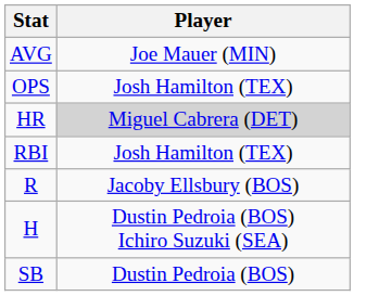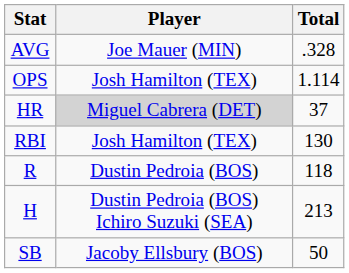 <table class="wikitable" style="text-align:center;">
 <tr>
 <th style="width:15%">Stat</th>
 <th>Player</th>
+<th style="width:15%">Total</th>
 </tr>
 <tr>
 <td><a href='#'>AVG</a></td>
 <td><a href='#'>Joe Mauer</a> (<a href='#'>MIN</a>)</td>
+<td>.328</td>
 </tr>
 <tr>
 <td><a href='#'>OPS</a></td>
 <td><a href='#'>Josh Hamilton</a> (<a href='#'>TEX</a>)</td>
+<td>1.114</td>
 </tr>
 <tr>
 <td><a href='#'>HR</a></td>
 <td style="background: lightgrey;"><a href='#'>Miguel Cabrera</a> (<a href='#'>DET</a>)</td>
+<td>37</td>
 </tr>
 <tr>
 <td><a href='#'>RBI</a></td>
 <td><a href='#'>Josh Hamilton</a> (<a href='#'>TEX</a>)</td>
+<td>130</td>
 </tr>
 <tr>
 <td><a href='#'>R</a></td>
-<td><a href='#'>Jacoby Ellsbury</a> (<a href='#'>BOS</a>)</td>
+<td><a href='#'>Dustin Pedroia</a> (<a href='#'>BOS</a>)</td>
+<td>118</td>
 </tr>
 <tr>
 <td><a href='#'>H</a></td>
 <td><a href='#'>Dustin Pedroia</a> (<a href='#'>BOS</a>)<br><a href='#'>Ichiro Suzuki</a> (<a href='#'>SEA</a>)</td>
+<td>213</td>
 </tr>
 <tr>
 <td><a href='#'>SB</a></td>
-<td><a href='#'>Dustin Pedroia</a> (<a href='#'>BOS</a>)</td>
+<td><a href='#'>Jacoby Ellsbury</a> (<a href='#'>BOS</a>)</td>
+<td>50</td>
 </tr>
 </table>
